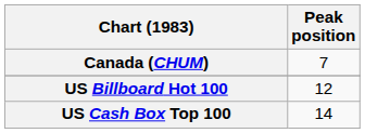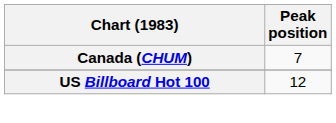 <table class="wikitable sortable plainrowheaders">
 <tr>
 <th style="width: 200pt;">Chart (1983)</th>
 <th style="width: 40pt;">Peak<br>position</th>
 </tr>
 <tr>
 <th scope="row">Canada (<a href='#'><em>CHUM</em></a>)</th>
 <td align="center">7</td>
 </tr>
 <tr>
 </tr>
 <tr>
 </tr>
 <tr>
 <th scope="row">US <a href='#'><em>Billboard</em> Hot 100</a></th>
 <td align="center">12</td>
 </tr>
-<tr>
-<th scope="row">US <a href='#'><em>Cash Box</em></a> Top 100</th>
-<td align="center">14</td>
-</tr>
 </table>
